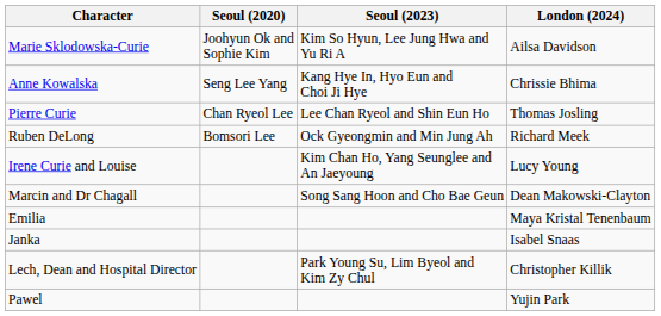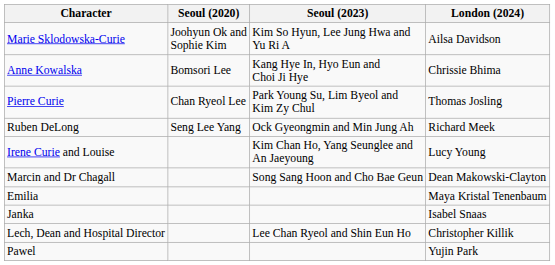 <table class="wikitable">
 <tr>
 <th>Character</th>
 <th>Seoul (2020)</th>
 <th>Seoul (2023)</th>
 <th>London (2024)</th>
 </tr>
 <tr>
 <td><a href='#'>Marie Sklodowska-Curie</a></td>
 <td>Joohyun Ok and<br>Sophie Kim</td>
 <td>Kim So Hyun, Lee Jung Hwa and<br>Yu Ri A</td>
 <td>Ailsa Davidson</td>
 </tr>
 <tr>
 <td><a href='#'>Anne Kowalska</a></td>
-<td>Seng Lee Yang</td>
+<td>Bomsori Lee</td>
 <td>Kang Hye In, Hyo Eun and<br>Choi Ji Hye</td>
 <td>Chrissie Bhima</td>
 </tr>
 <tr>
 <td><a href='#'>Pierre Curie</a></td>
 <td>Chan Ryeol Lee</td>
-<td>Lee Chan Ryeol and Shin Eun Ho</td>
+<td>Park Young Su, Lim Byeol and<br>Kim Zy Chul</td>
 <td>Thomas Josling</td>
 </tr>
 <tr>
 <td>Ruben DeLong</td>
-<td>Bomsori Lee</td>
+<td>Seng Lee Yang</td>
 <td>Ock Gyeongmin and Min Jung Ah</td>
 <td>Richard Meek</td>
 </tr>
 <tr>
 <td><a href='#'>Irene Curie</a> and Louise</td>
 <td></td>
 <td>Kim Chan Ho, Yang Seunglee and<br>An Jaeyoung</td>
 <td>Lucy Young</td>
 </tr>
 <tr>
 <td>Marcin and Dr Chagall</td>
 <td></td>
 <td>Song Sang Hoon and Cho Bae Geun</td>
 <td>Dean Makowski-Clayton</td>
 </tr>
 <tr>
 <td>Emilia</td>
 <td></td>
 <td></td>
 <td>Maya Kristal Tenenbaum</td>
 </tr>
 <tr>
 <td>Janka</td>
 <td></td>
 <td></td>
 <td>Isabel Snaas</td>
 </tr>
 <tr>
 <td>Lech, Dean and Hospital Director</td>
 <td></td>
-<td>Park Young Su, Lim Byeol and<br>Kim Zy Chul</td>
+<td>Lee Chan Ryeol and Shin Eun Ho</td>
 <td>Christopher Killik</td>
 </tr>
 <tr>
 <td>Pawel</td>
 <td></td>
 <td></td>
 <td>Yujin Park</td>
 </tr>
 </table>
